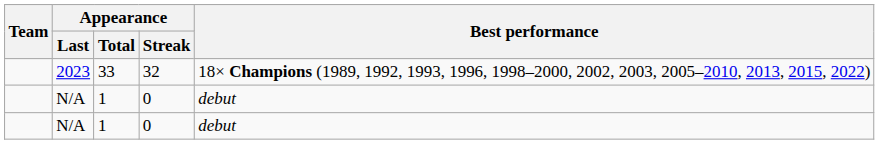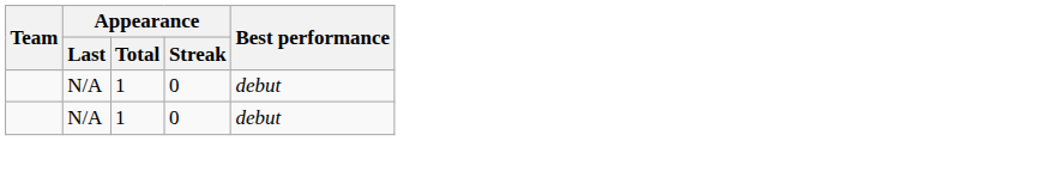 <table class="wikitable">
 <tr>
 <th rowspan=2>Team</th>
 <th colspan=3>Appearance</th>
 <th rowspan=2>Best performance</th>
 </tr>
 <tr>
 <th>Last</th>
 <th>Total</th>
 <th>Streak</th>
-</tr>
-<tr>
-<td align=left></td>
-<td><a href='#'>2023</a></td>
-<td>33</td>
-<td>32</td>
-<td align=left>18× <strong>Champions</strong> (1989, 1992, 1993, 1996, 1998–2000, 2002, 2003, 2005–<a href='#'>2010</a>, <a href='#'>2013</a>, <a href='#'>2015</a>, <a href='#'>2022</a>)</td>
 </tr>
 <tr>
 <td align="left"></td>
 <td>N/A</td>
 <td>1</td>
 <td>0</td>
 <td align="left"><em>debut</em></td>
 </tr>
 <tr>
 <td align="left"></td>
 <td>N/A</td>
 <td>1</td>
 <td>0</td>
 <td align="left"><em>debut</em></td>
 </tr>
 </table>
